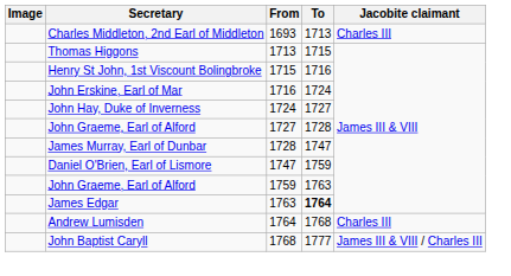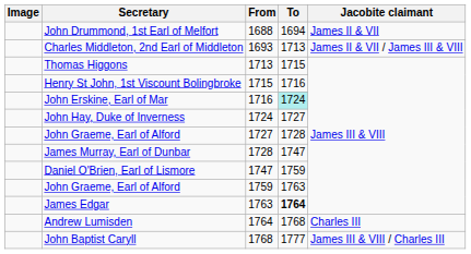 <table class="wikitable">
 <tr>
 <th>Image</th>
 <th>Secretary</th>
 <th>From</th>
 <th>To</th>
 <th>Jacobite claimant</th>
 </tr>
 <tr>
 <td></td>
+<td><a href='#'>John Drummond, 1st Earl of Melfort</a></td>
+<td>1688</td>
+<td>1694</td>
+<td><a href='#'>James II & VII</a></td>
+</tr>
+<tr>
+<td></td>
 <td><a href='#'>Charles Middleton, 2nd Earl of Middleton</a></td>
 <td>1693</td>
 <td>1713</td>
-<td><a href='#'>Charles III</a></td>
+<td><a href='#'>James II & VII</a> / <a href='#'>James III & VIII</a></td>
 </tr>
 <tr>
 <td></td>
 <td><a href='#'>Thomas Higgons</a></td>
 <td>1713</td>
 <td>1715</td>
 <td rowspan=9><a href='#'>James III & VIII</a></td>
 </tr>
 <tr>
 <td></td>
 <td><a href='#'>Henry St John, 1st Viscount Bolingbroke</a></td>
 <td>1715</td>
 <td>1716</td>
 </tr>
 <tr>
 <td></td>
 <td><a href='#'>John Erskine, Earl of Mar</a></td>
 <td>1716</td>
-<td>1724</td>
+<td style="background: paleturquoise;">1724</td>
 </tr>
 <tr>
 <td></td>
 <td><a href='#'>John Hay, Duke of Inverness</a></td>
 <td>1724</td>
 <td>1727</td>
 </tr>
 <tr>
 <td></td>
 <td><a href='#'>John Graeme, Earl of Alford</a></td>
 <td>1727</td>
 <td>1728</td>
 </tr>
 <tr>
 <td></td>
 <td><a href='#'>James Murray, Earl of Dunbar</a></td>
 <td>1728</td>
 <td>1747</td>
 </tr>
 <tr>
 <td></td>
 <td><a href='#'>Daniel O'Brien, Earl of Lismore</a></td>
 <td>1747</td>
 <td>1759</td>
 </tr>
 <tr>
 <td></td>
 <td><a href='#'>John Graeme, Earl of Alford</a></td>
 <td>1759</td>
 <td>1763</td>
 </tr>
 <tr>
 <td></td>
 <td><a href='#'>James Edgar</a></td>
 <td>1763</td>
 <td><strong>1764</strong></td>
 </tr>
 <tr>
 <td></td>
 <td><a href='#'>Andrew Lumisden</a></td>
 <td>1764</td>
 <td>1768</td>
 <td><a href='#'>Charles III</a></td>
 </tr>
 <tr>
 <td></td>
 <td><a href='#'>John Baptist Caryll</a></td>
 <td>1768</td>
 <td>1777</td>
 <td><a href='#'>James III & VIII</a> / <a href='#'>Charles III</a></td>
 </tr>
 </table>
